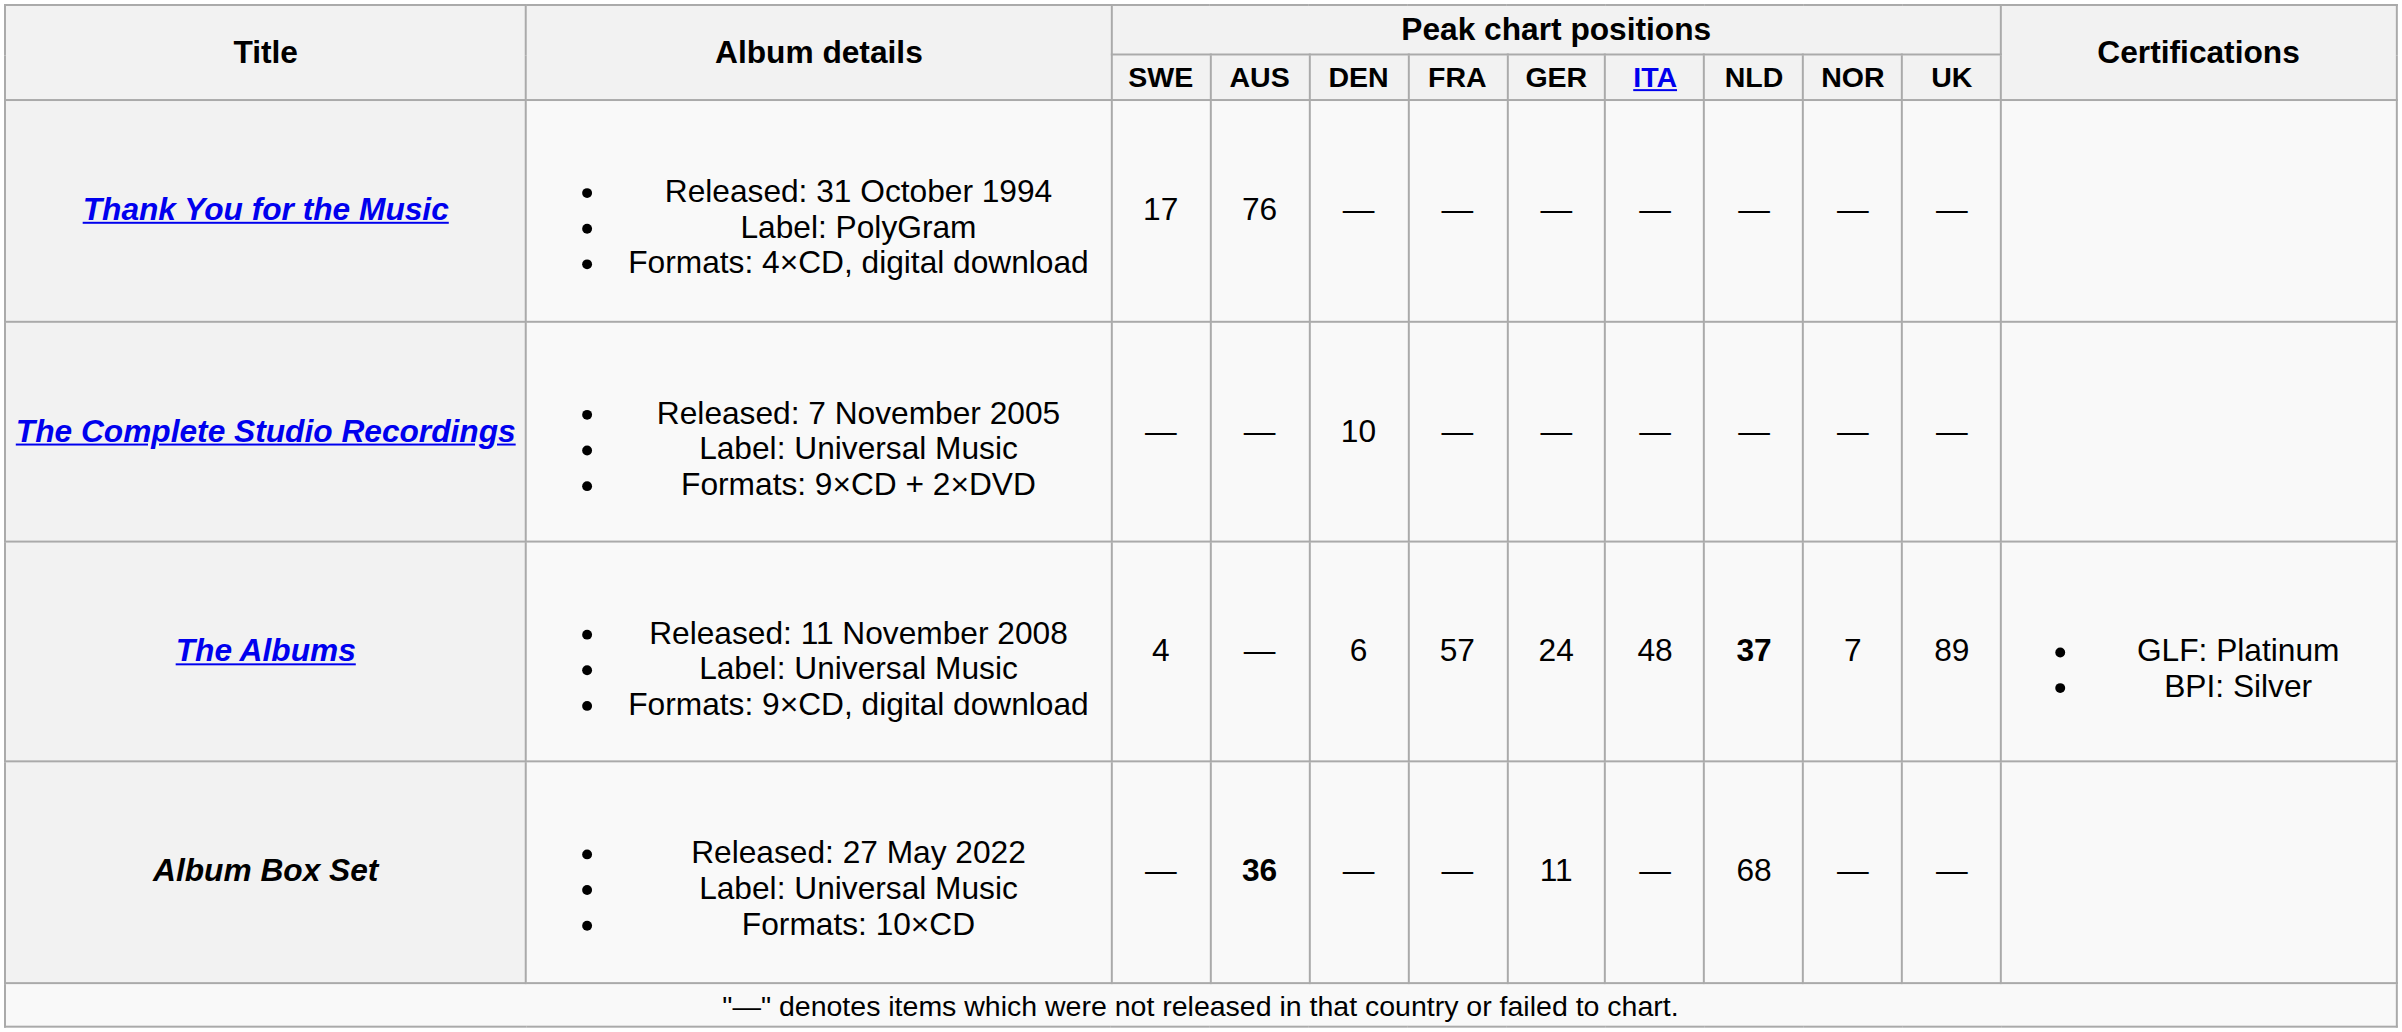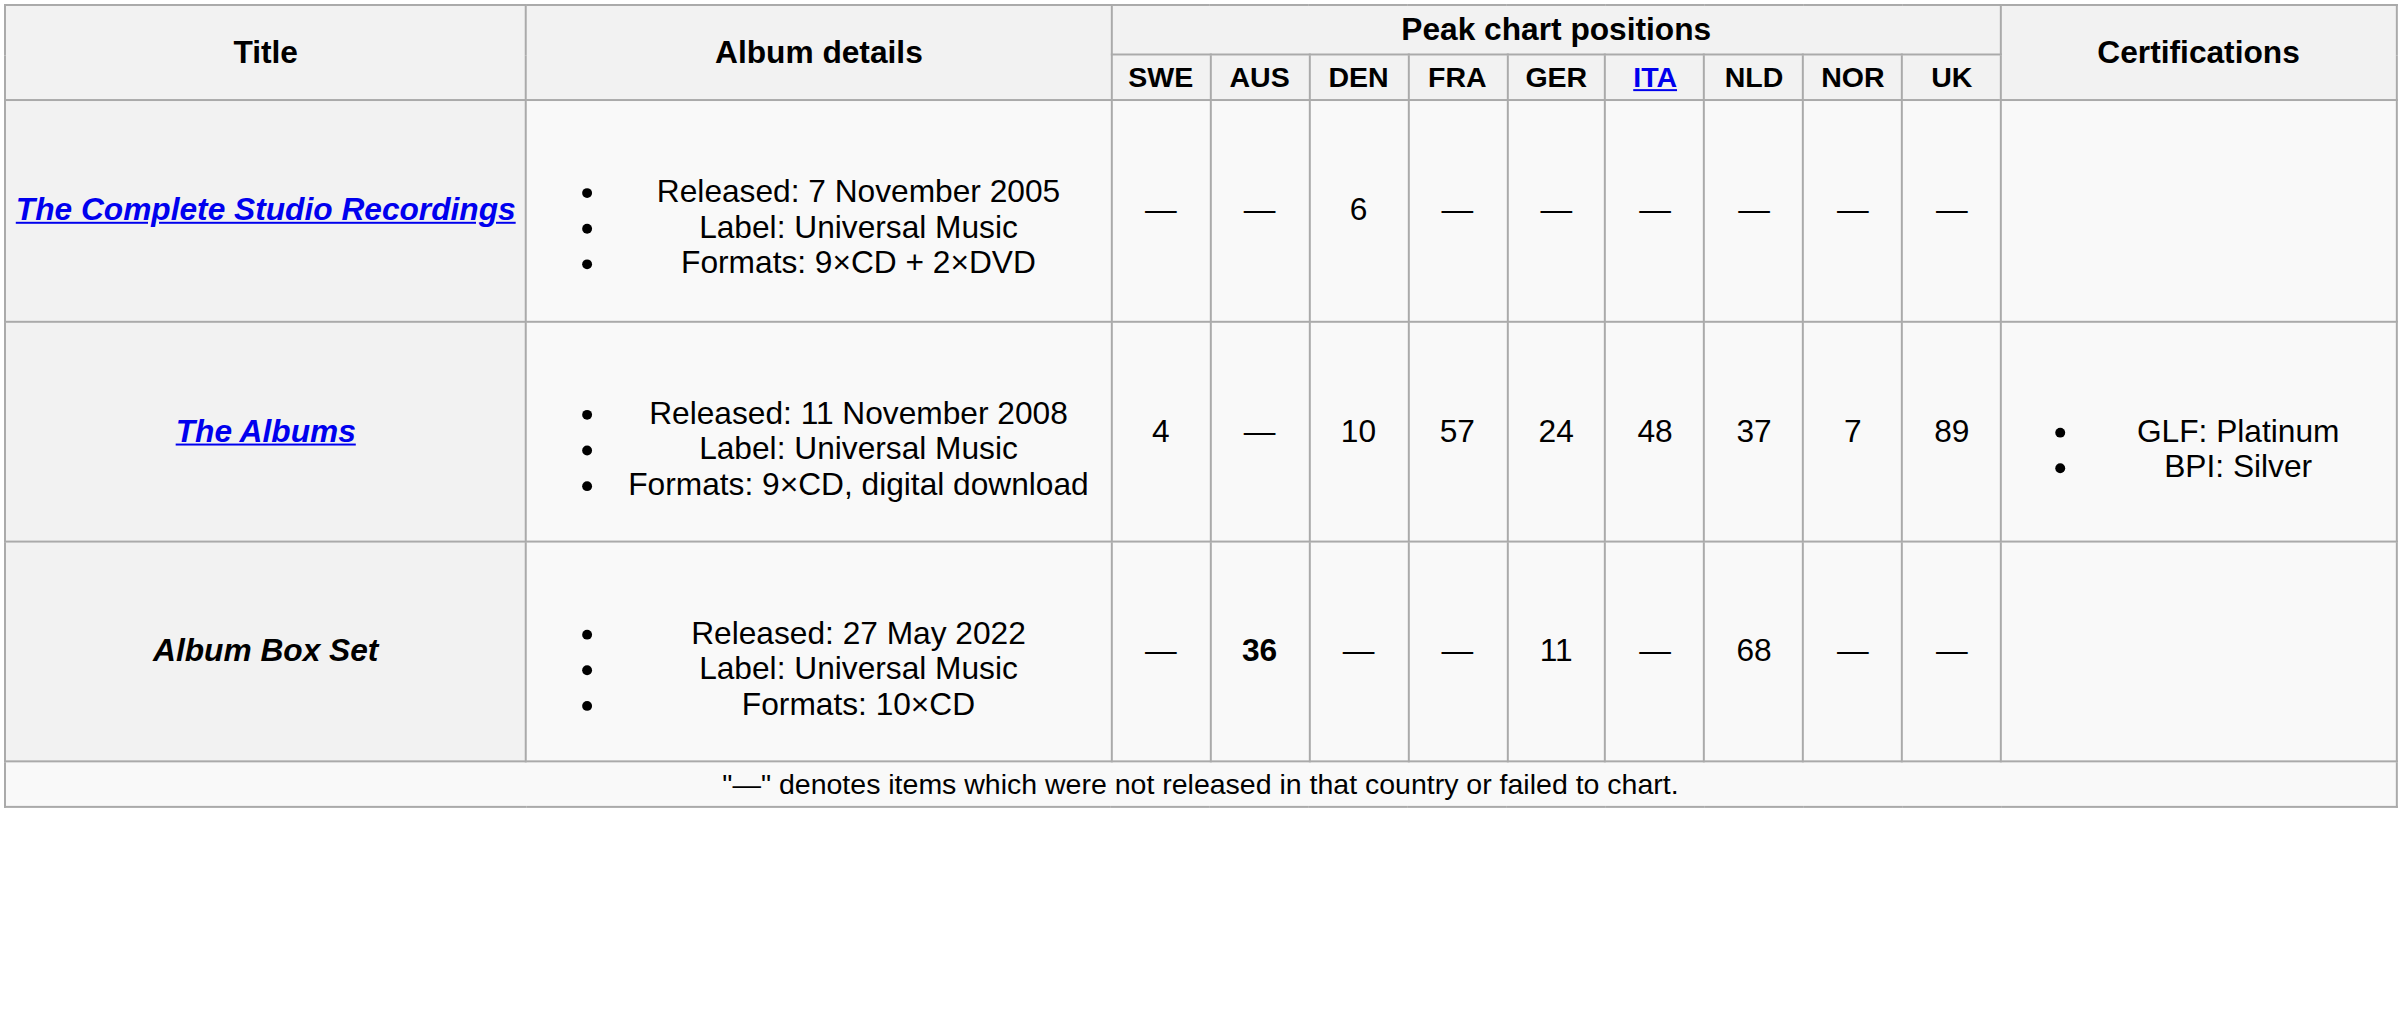 <table class="wikitable plainrowheaders" style="text-align:center;">
 <tr>
 <th scope="col" rowspan="2" style="width:16em;">Title</th>
 <th scope="col" rowspan="2" style="width:18em;">Album details</th>
 <th scope="col" colspan="9">Peak chart positions</th>
 <th scope="col" rowspan="2" style="width:12em;">Certifications</th>
 </tr>
 <tr>
 <th scope="col" style="width:3em;font-size:90%;">SWE<br></th>
 <th scope="col" style="width:3em;font-size:90%;">AUS<br></th>
 <th scope="col" style="width:3em;font-size:90%;">DEN<br></th>
 <th scope="col" style="width:3em;font-size:90%;">FRA<br></th>
 <th scope="col" style="width:3em;font-size:90%;">GER<br></th>
 <th scope="col" style="width:3em;font-size:90%;"><a href='#'>ITA</a><br></th>
 <th scope="col" style="width:3em;font-size:90%;">NLD<br></th>
 <th scope="col" style="width:3em;font-size:90%;">NOR<br></th>
 <th scope="col" style="width:3em;font-size:90%;">UK<br></th>
 </tr>
 <tr>
-<th scope="row"><em><a href='#'>Thank You for the Music</a></em></th>
-<td><br><ul><li>Released: 31 October 1994</li><li>Label: PolyGram</li><li>Formats: 4×CD, digital download</li></ul></td>
-<td>17</td>
-<td>76</td>
-<td>—</td>
-<td>—</td>
-<td>—</td>
-<td>—</td>
-<td>—</td>
-<td>—</td>
-<td>—</td>
-<td></td>
-</tr>
-<tr>
 <th scope="row"><em><a href='#'>The Complete Studio Recordings</a></em></th>
 <td><br><ul><li>Released: 7 November 2005</li><li>Label: Universal Music</li><li>Formats: 9×CD + 2×DVD</li></ul></td>
 <td>—</td>
 <td>—</td>
-<td>10</td>
+<td>6</td>
 <td>—</td>
 <td>—</td>
 <td>—</td>
 <td>—</td>
 <td>—</td>
 <td>—</td>
 <td></td>
 </tr>
 <tr>
 <th scope="row"><em><a href='#'>The Albums</a></em></th>
 <td><br><ul><li>Released: 11 November 2008</li><li>Label: Universal Music</li><li>Formats: 9×CD, digital download</li></ul></td>
 <td>4</td>
 <td>—</td>
-<td>6</td>
+<td>10</td>
 <td>57</td>
 <td>24</td>
 <td>48</td>
-<td><strong>37</strong></td>
+<td>37</td>
 <td>7</td>
 <td>89</td>
 <td><br><ul><li>GLF: Platinum</li><li>BPI: Silver</li></ul></td>
 </tr>
 <tr>
 <th scope="row"><em>Album Box Set</em></th>
 <td><br><ul><li>Released: 27 May 2022</li><li>Label: Universal Music</li><li>Formats: 10×CD</li></ul></td>
 <td>—</td>
 <td><strong>36</strong></td>
 <td>—</td>
 <td>—</td>
 <td>11</td>
 <td>—</td>
 <td>68</td>
 <td>—</td>
 <td>—</td>
 <td></td>
 </tr>
 <tr>
 <td colspan="12" style="text-align:center; font-size:90%;">"—" denotes items which were not released in that country or failed to chart.</td>
 </tr>
 </table>
